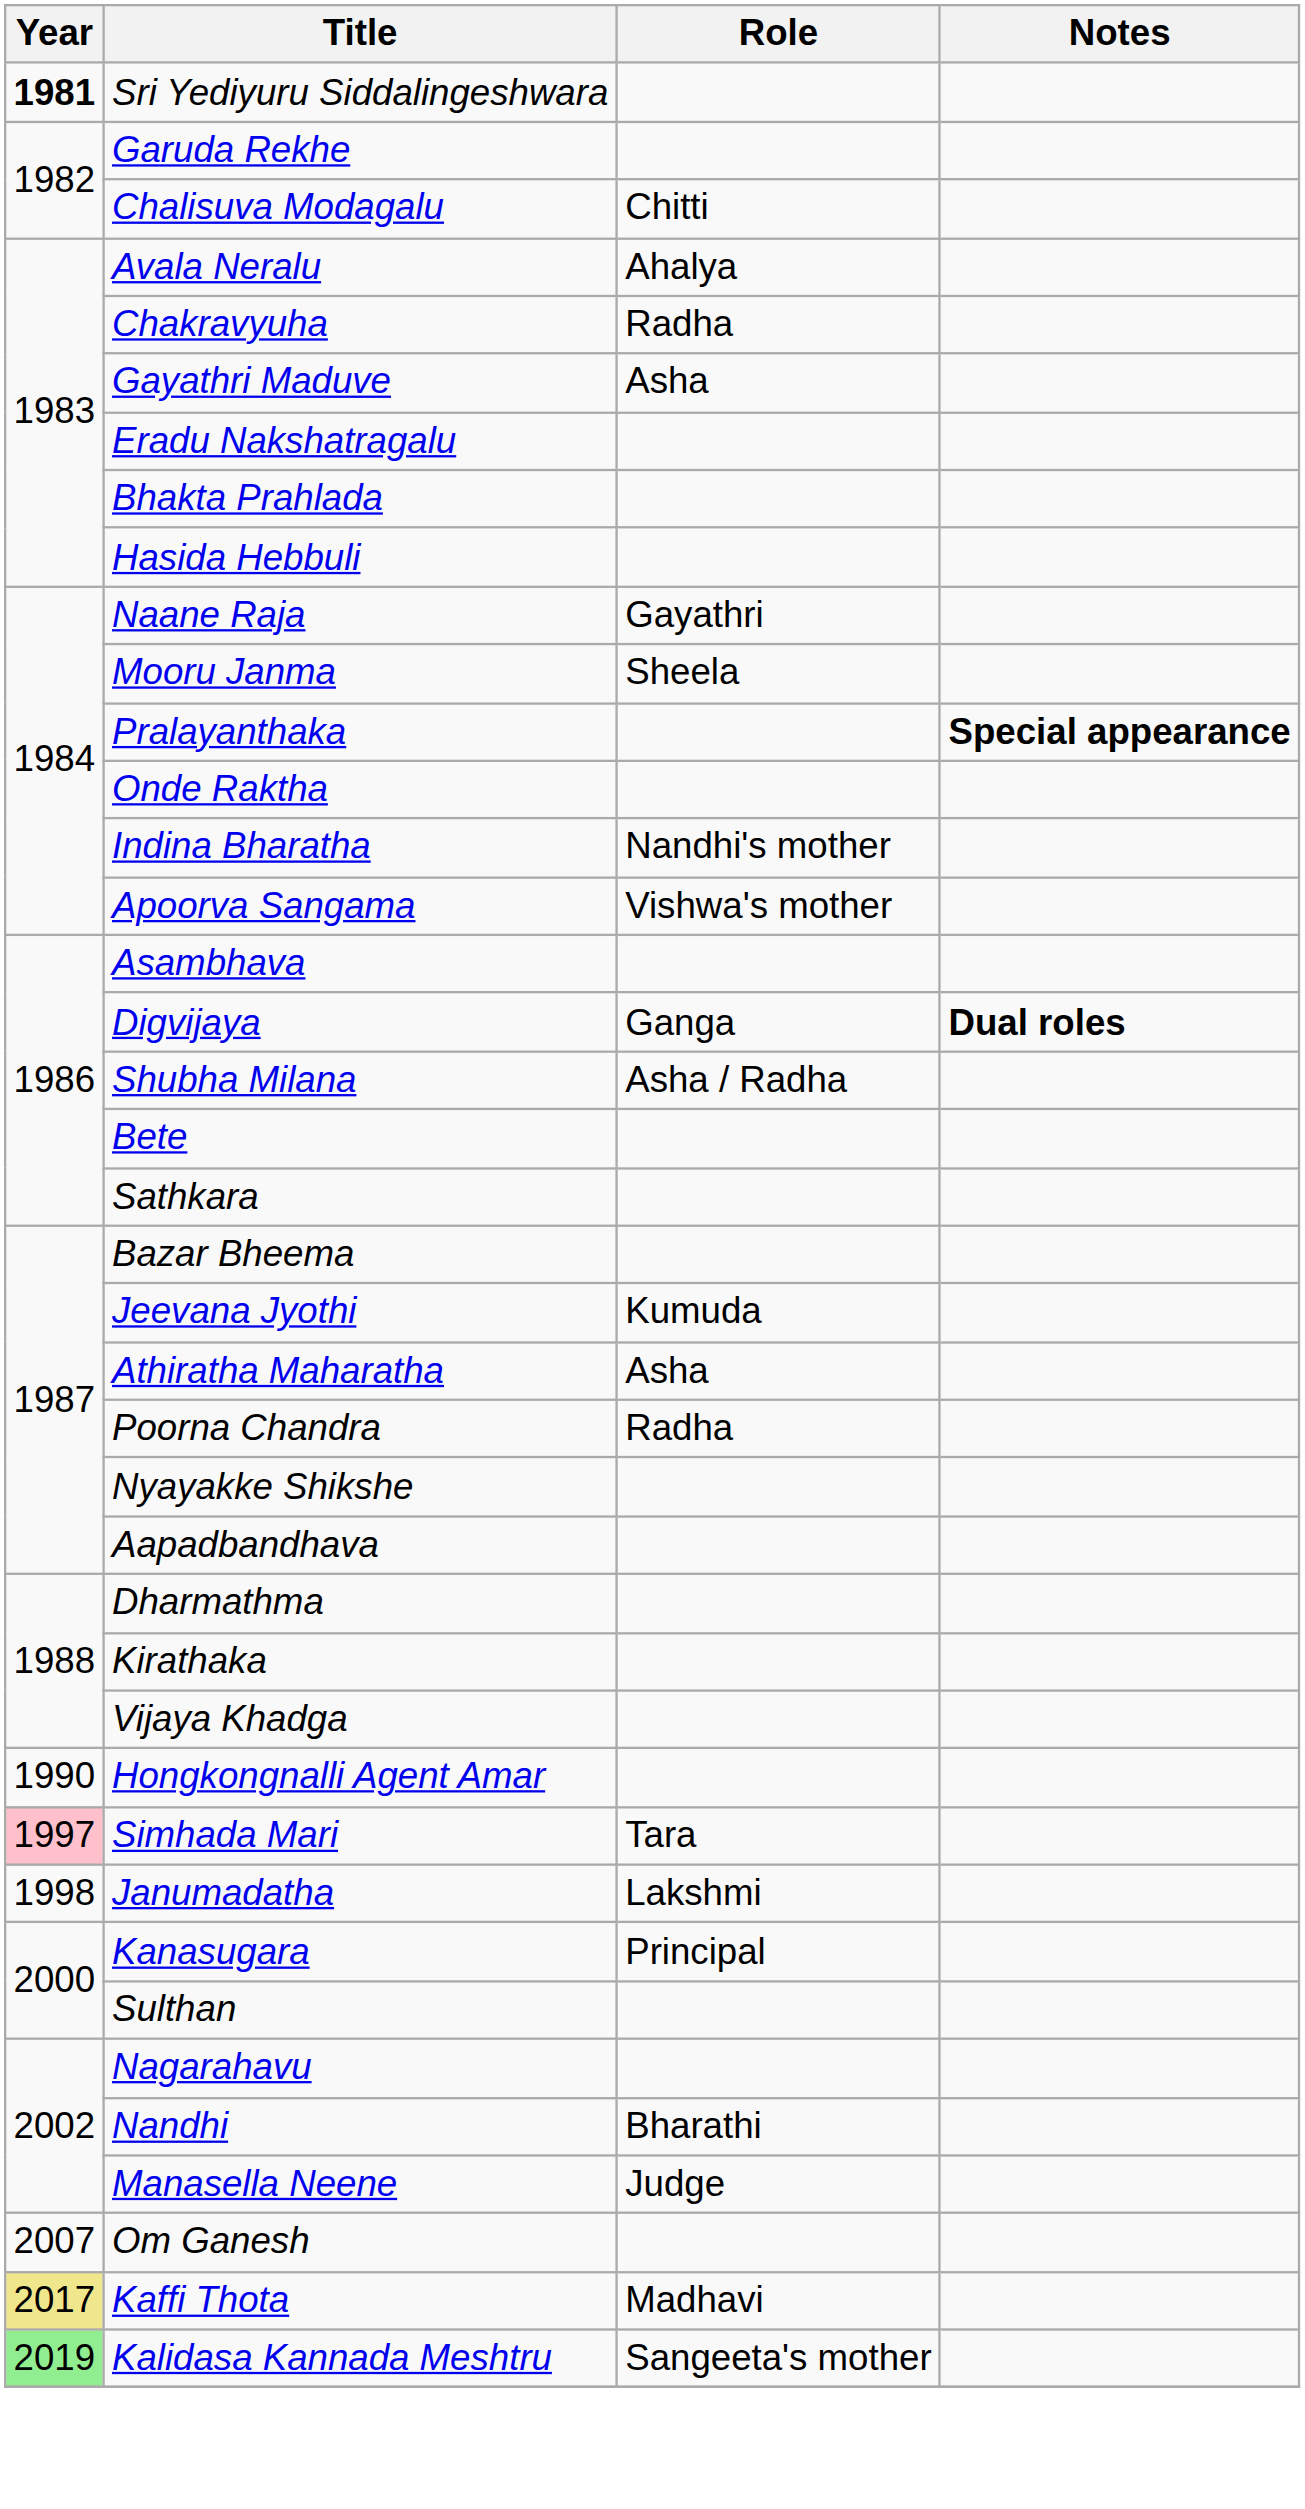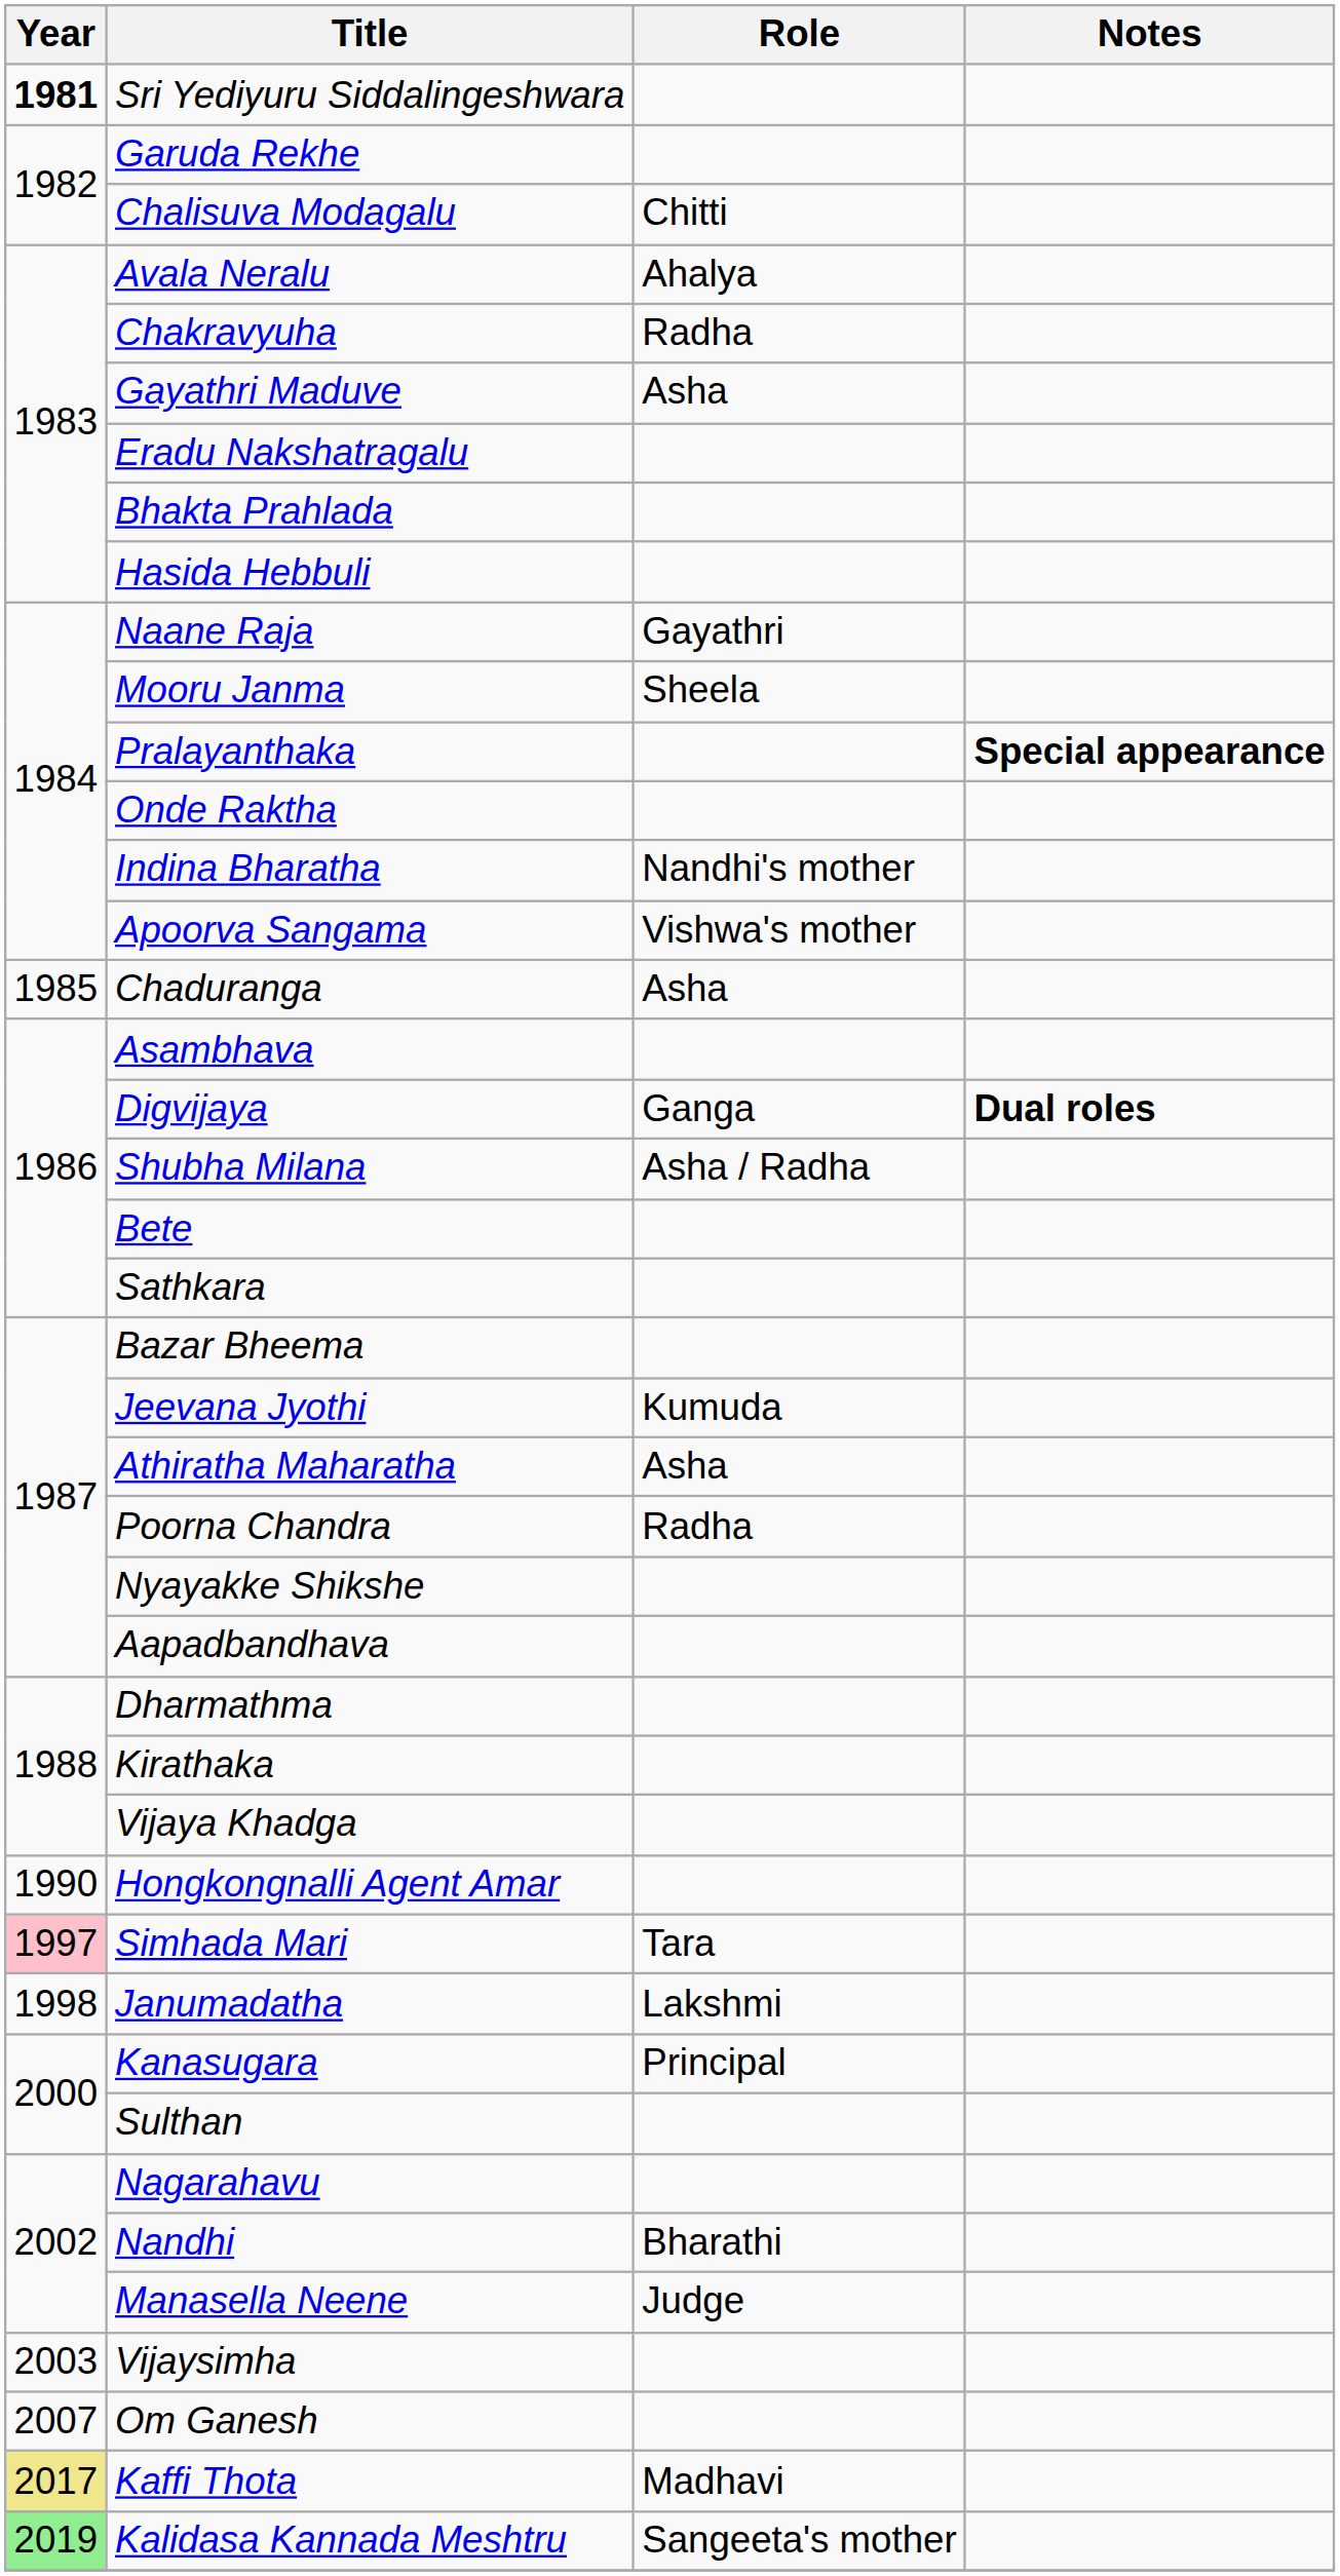 <table class="wikitable sortable">
 <tr>
 <th>Year</th>
 <th>Title</th>
 <th>Role</th>
 <th class=unsortable>Notes</th>
 </tr>
 <tr>
 <td><strong>1981</strong></td>
 <td><em>Sri Yediyuru Siddalingeshwara</em></td>
 <td></td>
 <td></td>
 </tr>
 <tr>
 <td rowspan=2>1982</td>
 <td><em><a href='#'>Garuda Rekhe</a></em></td>
 <td></td>
 <td></td>
 </tr>
 <tr>
 <td><em><a href='#'>Chalisuva Modagalu</a></em></td>
 <td>Chitti</td>
 <td></td>
 </tr>
 <tr>
 <td rowspan=6>1983</td>
 <td><em><a href='#'>Avala Neralu</a></em></td>
 <td>Ahalya</td>
 <td></td>
 </tr>
 <tr>
 <td><em><a href='#'>Chakravyuha</a></em></td>
 <td>Radha</td>
 <td></td>
 </tr>
 <tr>
 <td><em><a href='#'>Gayathri Maduve</a></em></td>
 <td>Asha</td>
 <td></td>
 </tr>
 <tr>
 <td><em><a href='#'>Eradu Nakshatragalu</a></em></td>
 <td></td>
 <td></td>
 </tr>
 <tr>
 <td><em><a href='#'>Bhakta Prahlada</a></em></td>
 <td></td>
 <td></td>
 </tr>
 <tr>
 <td><em><a href='#'>Hasida Hebbuli</a></em></td>
 <td></td>
 <td></td>
 </tr>
 <tr>
 <td rowspan=6>1984</td>
 <td><em><a href='#'>Naane Raja</a></em></td>
 <td>Gayathri</td>
 <td></td>
 </tr>
 <tr>
 <td><em><a href='#'>Mooru Janma</a></em></td>
 <td>Sheela</td>
 <td></td>
 </tr>
 <tr>
 <td><em><a href='#'>Pralayanthaka</a></em></td>
 <td></td>
 <td><strong>Special appearance</strong></td>
 </tr>
 <tr>
 <td><em><a href='#'>Onde Raktha</a></em></td>
 <td></td>
 <td></td>
 </tr>
 <tr>
 <td><em><a href='#'>Indina Bharatha</a></em></td>
 <td>Nandhi's mother</td>
 <td></td>
 </tr>
 <tr>
 <td><em><a href='#'>Apoorva Sangama</a></em></td>
 <td>Vishwa's mother</td>
+<td></td>
+</tr>
+<tr>
+<td>1985</td>
+<td><em>Chaduranga</em></td>
+<td>Asha</td>
 <td></td>
 </tr>
 <tr>
 <td rowspan=5>1986</td>
 <td><em><a href='#'>Asambhava</a></em></td>
 <td></td>
 <td></td>
 </tr>
 <tr>
 <td><em><a href='#'>Digvijaya</a></em></td>
 <td>Ganga</td>
 <td><strong>Dual roles</strong></td>
 </tr>
 <tr>
 <td><em><a href='#'>Shubha Milana</a></em></td>
 <td>Asha / Radha</td>
 <td></td>
 </tr>
 <tr>
 <td><em><a href='#'>Bete</a></em></td>
 <td></td>
 <td></td>
 </tr>
 <tr>
 <td><em>Sathkara</em></td>
 <td></td>
 <td></td>
 </tr>
 <tr>
 <td rowspan=6>1987</td>
 <td><em>Bazar Bheema</em></td>
 <td></td>
 <td></td>
 </tr>
 <tr>
 <td><em><a href='#'>Jeevana Jyothi</a></em></td>
 <td>Kumuda</td>
 <td></td>
 </tr>
 <tr>
 <td><em><a href='#'>Athiratha Maharatha</a></em></td>
 <td>Asha</td>
 <td></td>
 </tr>
 <tr>
 <td><em>Poorna Chandra</em></td>
 <td>Radha</td>
 <td></td>
 </tr>
 <tr>
 <td><em>Nyayakke Shikshe</em></td>
 <td></td>
 <td></td>
 </tr>
 <tr>
 <td><em>Aapadbandhava</em></td>
 <td></td>
 <td></td>
 </tr>
 <tr>
 <td rowspan=3>1988</td>
 <td><em>Dharmathma</em></td>
 <td></td>
 <td></td>
 </tr>
 <tr>
 <td><em>Kirathaka</em></td>
 <td></td>
 <td></td>
 </tr>
 <tr>
 <td><em>Vijaya Khadga</em></td>
 <td></td>
 <td></td>
 </tr>
 <tr>
 <td>1990</td>
 <td><em><a href='#'>Hongkongnalli Agent Amar</a></em></td>
 <td></td>
 <td></td>
 </tr>
 <tr>
 <td style="background: pink;">1997</td>
 <td><em><a href='#'>Simhada Mari</a></em></td>
 <td>Tara</td>
 <td></td>
 </tr>
 <tr>
 <td>1998</td>
 <td><em><a href='#'>Janumadatha</a></em></td>
 <td>Lakshmi</td>
 <td></td>
 </tr>
 <tr>
 <td rowspan=2>2000</td>
 <td><em><a href='#'>Kanasugara</a></em></td>
 <td>Principal</td>
 <td></td>
 </tr>
 <tr>
 <td><em>Sulthan</em></td>
 <td></td>
 <td></td>
 </tr>
 <tr>
 <td rowspan=3>2002</td>
 <td><em><a href='#'>Nagarahavu</a></em></td>
 <td></td>
 <td></td>
 </tr>
 <tr>
 <td><em><a href='#'>Nandhi</a></em></td>
 <td>Bharathi</td>
 <td></td>
 </tr>
 <tr>
 <td><em><a href='#'>Manasella Neene</a></em></td>
 <td>Judge</td>
 <td></td>
 </tr>
 <tr>
+<td>2003</td>
+<td><em>Vijaysimha</em></td>
+<td></td>
+<td></td>
+</tr>
+<tr>
 <td>2007</td>
 <td><em>Om Ganesh</em></td>
 <td></td>
 <td></td>
 </tr>
 <tr>
 <td style="background: khaki;">2017</td>
 <td><em><a href='#'>Kaffi Thota</a></em></td>
 <td>Madhavi</td>
 <td></td>
 </tr>
 <tr>
 <td style="background: lightgreen;">2019</td>
 <td><em><a href='#'>Kalidasa Kannada Meshtru</a></em></td>
 <td>Sangeeta's mother</td>
 <td></td>
 </tr>
 <tr>
 </tr>
 </table>
